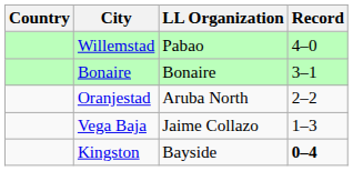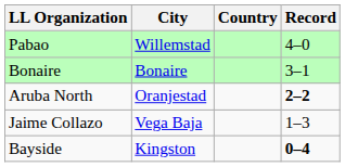 <table class="wikitable">
 <tr>
+<th>LL Organization</th>
+<th>City</th>
 <th>Country</th>
-<th>City</th>
-<th>LL Organization</th>
 <th>Record</th>
 </tr>
 <tr style="background:#bfb;">
+<td>Pabao</td>
+<td><a href='#'>Willemstad</a></td>
 <td><strong></strong></td>
-<td><a href='#'>Willemstad</a></td>
-<td>Pabao</td>
 <td>4–0</td>
 </tr>
 <tr style="background:#bfb;">
+<td>Bonaire</td>
+<td><a href='#'>Bonaire</a></td>
 <td><strong></strong></td>
-<td><a href='#'>Bonaire</a></td>
-<td>Bonaire</td>
 <td>3–1</td>
 </tr>
 <tr>
+<td>Aruba North</td>
+<td><a href='#'>Oranjestad</a></td>
 <td><strong></strong></td>
-<td><a href='#'>Oranjestad</a></td>
-<td>Aruba North</td>
-<td>2–2</td>
+<td><strong>2–2</strong></td>
 </tr>
 <tr>
+<td>Jaime Collazo</td>
+<td><a href='#'>Vega Baja</a></td>
 <td><strong></strong></td>
-<td><a href='#'>Vega Baja</a></td>
-<td>Jaime Collazo</td>
 <td>1–3</td>
 </tr>
 <tr>
+<td>Bayside</td>
+<td><a href='#'>Kingston</a></td>
 <td><strong></strong></td>
-<td><a href='#'>Kingston</a></td>
-<td>Bayside</td>
 <td><strong>0–4</strong></td>
 </tr>
 </table>
